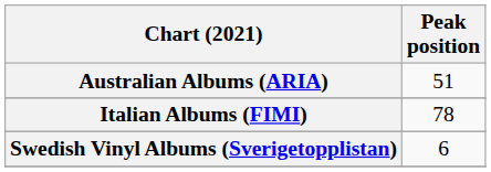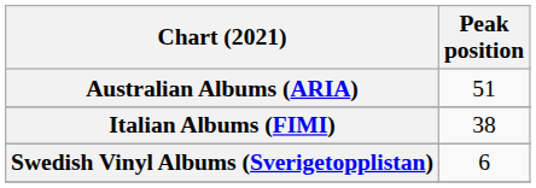 <table class="wikitable sortable plainrowheaders" style="text-align:center">
 <tr>
 <th scope="col">Chart (2021)</th>
 <th scope="col">Peak<br>position</th>
 </tr>
 <tr>
 <th scope="row">Australian Albums (<a href='#'>ARIA</a>)</th>
 <td>51</td>
 </tr>
 <tr>
 </tr>
 <tr>
 </tr>
 <tr>
 </tr>
 <tr>
 </tr>
 <tr>
 <th scope="row">Italian Albums (<a href='#'>FIMI</a>)</th>
-<td>78</td>
+<td>38</td>
 </tr>
 <tr>
 </tr>
 <tr>
 <th scope="row">Swedish Vinyl Albums (<a href='#'>Sverigetopplistan</a>)</th>
 <td>6</td>
 </tr>
 <tr>
 </tr>
 <tr>
 </tr>
 <tr>
 </tr>
 <tr>
 </tr>
 <tr>
 </tr>
 </table>
